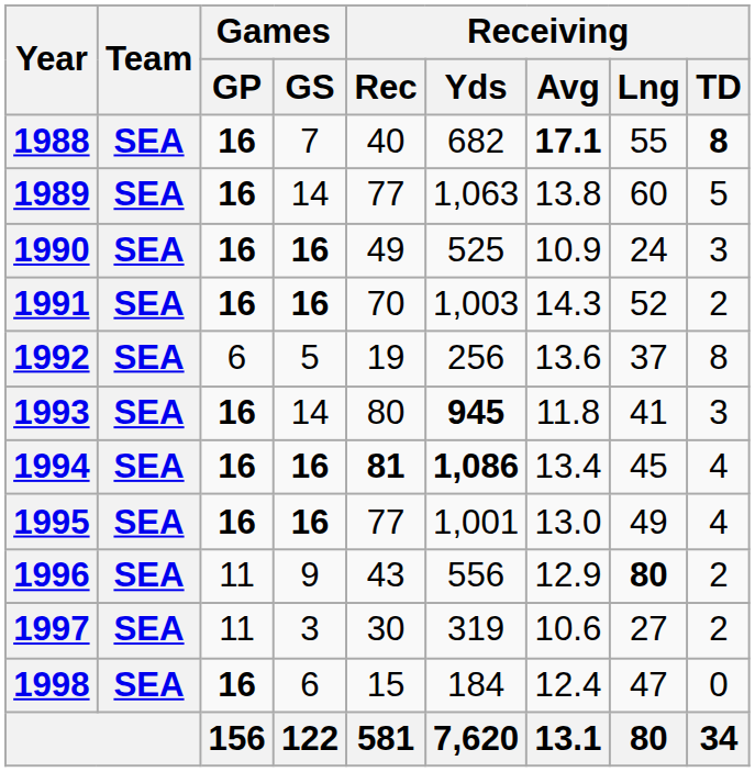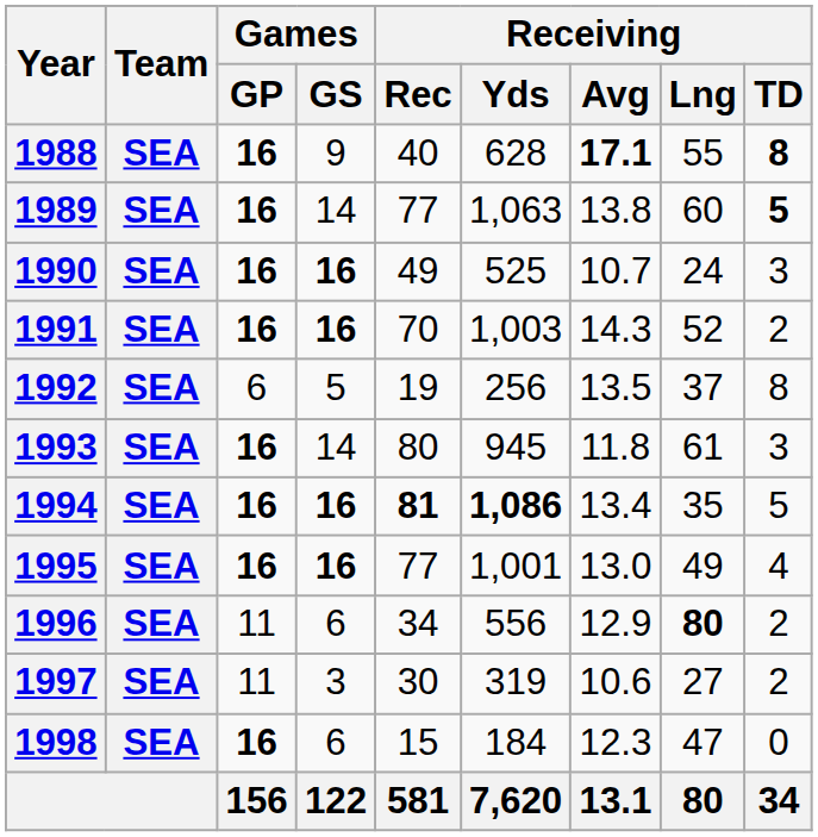 <table class="wikitable" style="text-align:center;">
 <tr>
 <th rowspan="2">Year</th>
 <th rowspan="2">Team</th>
 <th colspan="2">Games</th>
 <th colspan="5">Receiving</th>
 </tr>
 <tr>
 <th>GP</th>
 <th>GS</th>
 <th>Rec</th>
 <th>Yds</th>
 <th>Avg</th>
 <th>Lng</th>
 <th>TD</th>
 </tr>
 <tr>
 <th><a href='#'>1988</a></th>
 <th><a href='#'>SEA</a></th>
 <td><strong>16</strong></td>
-<td>7</td>
+<td>9</td>
 <td>40</td>
-<td>682</td>
+<td>628</td>
 <td><strong>17.1</strong></td>
 <td>55</td>
 <td><strong>8</strong></td>
 </tr>
 <tr>
 <th><a href='#'>1989</a></th>
 <th><a href='#'>SEA</a></th>
 <td><strong>16</strong></td>
 <td>14</td>
 <td>77</td>
 <td>1,063</td>
 <td>13.8</td>
 <td>60</td>
-<td>5</td>
+<td><strong>5</strong></td>
 </tr>
 <tr>
 <th><a href='#'>1990</a></th>
 <th><a href='#'>SEA</a></th>
 <td><strong>16</strong></td>
 <td><strong>16</strong></td>
 <td>49</td>
 <td>525</td>
-<td>10.9</td>
+<td>10.7</td>
 <td>24</td>
 <td>3</td>
 </tr>
 <tr>
 <th><a href='#'>1991</a></th>
 <th><a href='#'>SEA</a></th>
 <td><strong>16</strong></td>
 <td><strong>16</strong></td>
 <td>70</td>
 <td>1,003</td>
 <td>14.3</td>
 <td>52</td>
 <td>2</td>
 </tr>
 <tr>
 <th><a href='#'>1992</a></th>
 <th><a href='#'>SEA</a></th>
 <td>6</td>
 <td>5</td>
 <td>19</td>
 <td>256</td>
-<td>13.6</td>
+<td>13.5</td>
 <td>37</td>
 <td>8</td>
 </tr>
 <tr>
 <th><a href='#'>1993</a></th>
 <th><a href='#'>SEA</a></th>
 <td><strong>16</strong></td>
 <td>14</td>
 <td>80</td>
-<td><strong>945</strong></td>
+<td>945</td>
 <td>11.8</td>
-<td>41</td>
+<td>61</td>
 <td>3</td>
 </tr>
 <tr>
 <th><a href='#'>1994</a></th>
 <th><a href='#'>SEA</a></th>
 <td><strong>16</strong></td>
 <td><strong>16</strong></td>
 <td><strong>81</strong></td>
 <td><strong>1,086</strong></td>
 <td>13.4</td>
-<td>45</td>
-<td>4</td>
+<td>35</td>
+<td>5</td>
 </tr>
 <tr>
 <th><a href='#'>1995</a></th>
 <th><a href='#'>SEA</a></th>
 <td><strong>16</strong></td>
 <td><strong>16</strong></td>
 <td>77</td>
 <td>1,001</td>
 <td>13.0</td>
 <td>49</td>
 <td>4</td>
 </tr>
 <tr>
 <th><a href='#'>1996</a></th>
 <th><a href='#'>SEA</a></th>
 <td>11</td>
-<td>9</td>
-<td>43</td>
+<td>6</td>
+<td>34</td>
 <td>556</td>
 <td>12.9</td>
 <td><strong>80</strong></td>
 <td>2</td>
 </tr>
 <tr>
 <th><a href='#'>1997</a></th>
 <th><a href='#'>SEA</a></th>
 <td>11</td>
 <td>3</td>
 <td>30</td>
 <td>319</td>
 <td>10.6</td>
 <td>27</td>
 <td>2</td>
 </tr>
 <tr>
 <th><a href='#'>1998</a></th>
 <th><a href='#'>SEA</a></th>
 <td><strong>16</strong></td>
 <td>6</td>
 <td>15</td>
 <td>184</td>
-<td>12.4</td>
+<td>12.3</td>
 <td>47</td>
 <td>0</td>
 </tr>
 <tr>
 <th colspan="2"></th>
 <th>156</th>
 <th>122</th>
 <th>581</th>
 <th>7,620</th>
 <th>13.1</th>
 <th>80</th>
 <th>34</th>
 </tr>
 </table>
